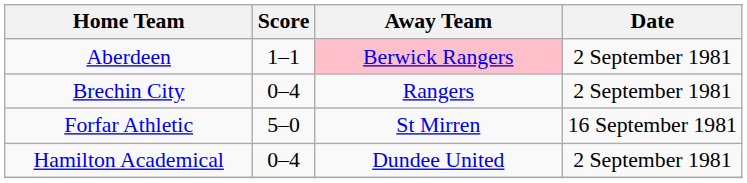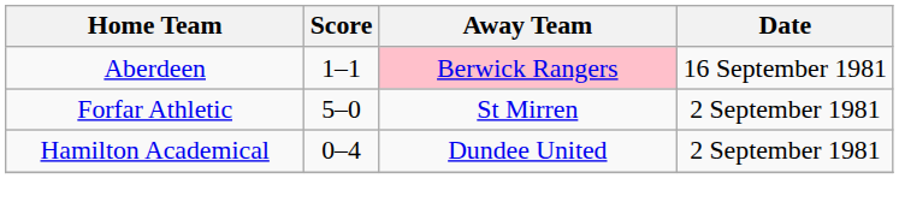 <table class="wikitable" style="text-align:center;">
 <tr>
 <th width=175>Home Team</th>
 <th width=20>Score</th>
 <th width=175>Away Team</th>
 <th width= 125>Date</th>
 </tr>
 <tr>
 <td><a href='#'>Aberdeen</a></td>
 <td>1–1</td>
 <td style="background: pink;"><a href='#'>Berwick Rangers</a></td>
-<td>2 September 1981</td>
-</tr>
-<tr>
-<td><a href='#'>Brechin City</a></td>
-<td>0–4</td>
-<td><a href='#'>Rangers</a></td>
-<td>2 September 1981</td>
+<td>16 September 1981</td>
 </tr>
 <tr>
 <td><a href='#'>Forfar Athletic</a></td>
 <td>5–0</td>
 <td><a href='#'>St Mirren</a></td>
-<td>16 September 1981</td>
+<td>2 September 1981</td>
 </tr>
 <tr>
 <td><a href='#'>Hamilton Academical</a></td>
 <td>0–4</td>
 <td><a href='#'>Dundee United</a></td>
 <td>2 September 1981</td>
 </tr>
 <tr>
 </tr>
 </table>
